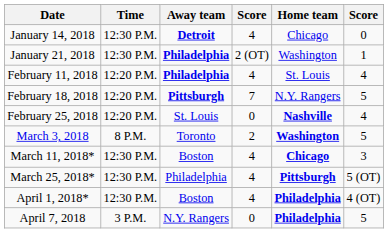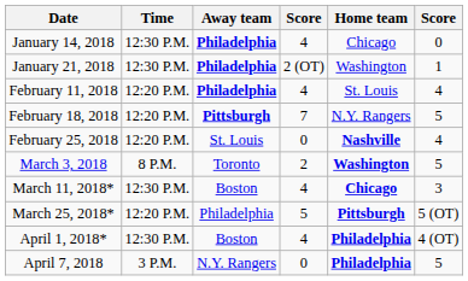 <table class="wikitable sortable" style="font-size: 95%;text-align: center;">
 <tr>
 <th>Date</th>
 <th>Time</th>
 <th>Away team</th>
 <th>Score</th>
 <th>Home team</th>
 <th>Score</th>
 </tr>
 <tr>
 <td>January 14, 2018</td>
 <td>12:30 P.M.</td>
-<td><a href='#'><strong>Detroit</strong></a></td>
+<td><a href='#'><strong>Philadelphia</strong></a></td>
 <td>4</td>
 <td><a href='#'>Chicago</a></td>
 <td>0</td>
 </tr>
 <tr>
 <td>January 21, 2018</td>
 <td>12:30 P.M.</td>
 <td><a href='#'><strong>Philadelphia</strong></a></td>
 <td>2 (OT)</td>
 <td><a href='#'>Washington</a></td>
 <td>1</td>
 </tr>
 <tr>
 <td>February 11, 2018</td>
 <td>12:20 P.M.</td>
 <td><a href='#'><strong>Philadelphia</strong></a></td>
 <td>4</td>
 <td><a href='#'>St. Louis</a></td>
 <td>4</td>
 </tr>
 <tr>
 <td>February 18, 2018</td>
 <td>12:20 P.M.</td>
 <td><a href='#'><strong>Pittsburgh</strong></a></td>
 <td>7</td>
 <td><a href='#'>N.Y. Rangers</a></td>
 <td>5</td>
 </tr>
 <tr>
 <td>February 25, 2018</td>
 <td>12:20 P.M.</td>
 <td><a href='#'>St. Louis</a></td>
 <td>0</td>
 <td><a href='#'><strong>Nashville</strong></a></td>
 <td>4</td>
 </tr>
 <tr>
 <td><a href='#'>March 3, 2018</a></td>
 <td>8 P.M.</td>
 <td><a href='#'>Toronto</a></td>
 <td>2</td>
 <td><a href='#'><strong>Washington</strong></a></td>
 <td>5</td>
 </tr>
 <tr>
 <td>March 11, 2018*</td>
 <td>12:30 P.M.</td>
 <td><a href='#'>Boston</a></td>
 <td>4</td>
 <td><a href='#'><strong>Chicago</strong></a></td>
 <td>3</td>
 </tr>
 <tr>
 <td>March 25, 2018*</td>
-<td>12:30 P.M.</td>
+<td>12:20 P.M.</td>
 <td><a href='#'>Philadelphia</a></td>
-<td>4</td>
+<td>5</td>
 <td><a href='#'><strong>Pittsburgh</strong></a></td>
 <td>5 (OT)</td>
 </tr>
 <tr>
 <td>April 1, 2018*</td>
 <td>12:30 P.M.</td>
 <td><a href='#'>Boston</a></td>
 <td>4</td>
 <td><a href='#'><strong>Philadelphia</strong></a></td>
 <td>4 (OT)</td>
 </tr>
 <tr>
 <td>April 7, 2018</td>
 <td>3 P.M.</td>
 <td><a href='#'>N.Y. Rangers</a></td>
 <td>0</td>
 <td><a href='#'><strong>Philadelphia</strong></a></td>
 <td>5</td>
 </tr>
 </table>
